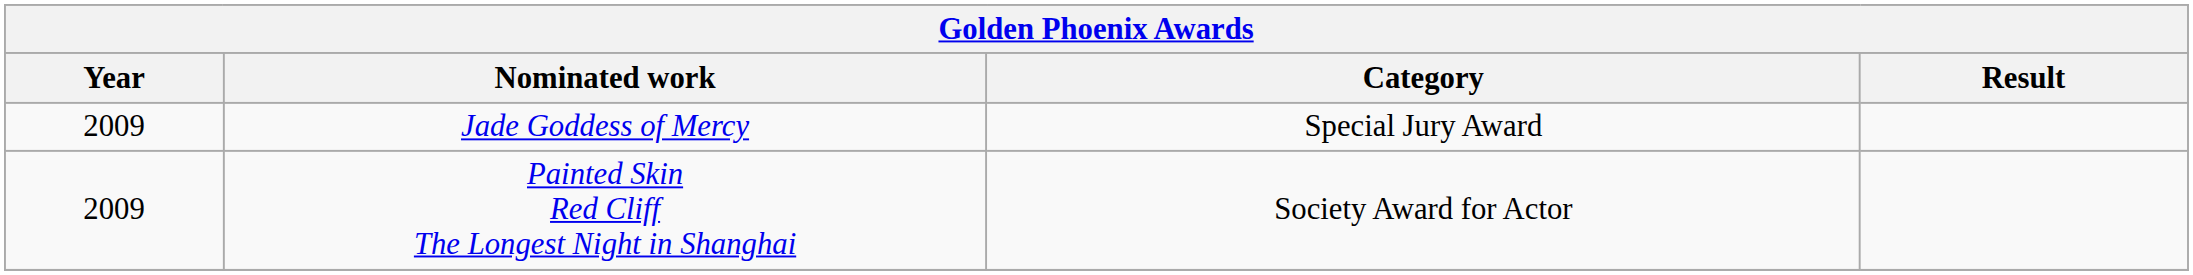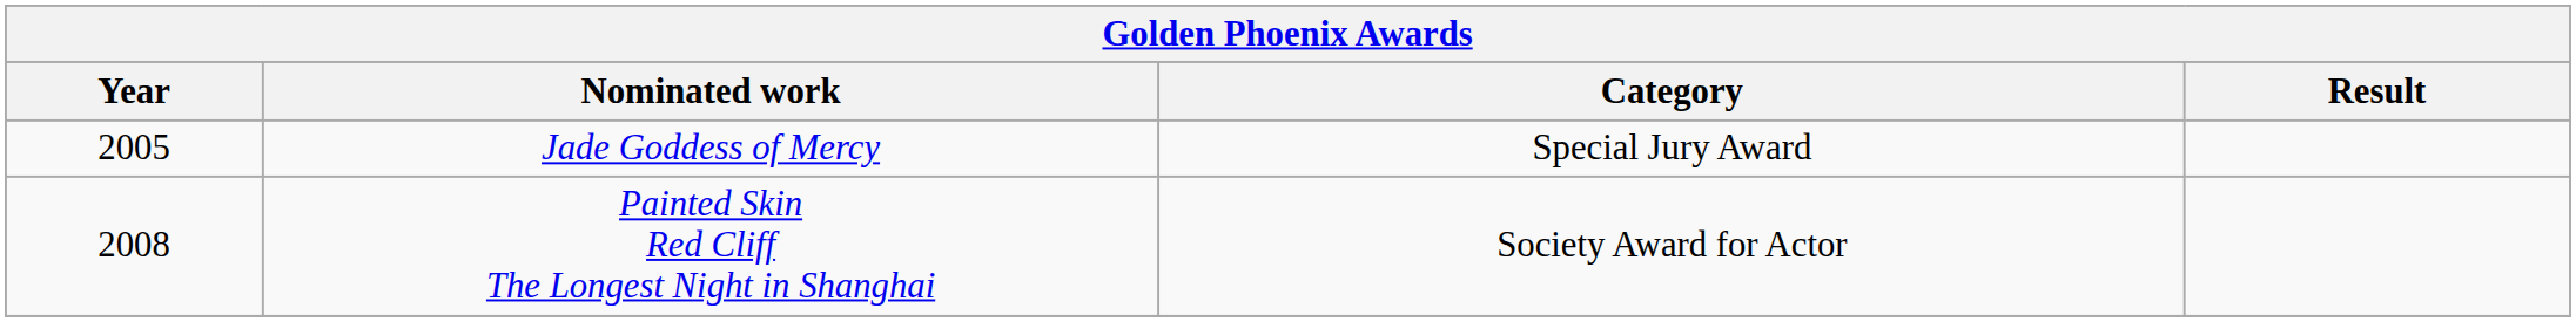 <table width="90%" class="wikitable">
 <tr>
 <th colspan="4" align="center"><a href='#'>Golden Phoenix Awards</a></th>
 </tr>
 <tr>
 <th width="10%">Year</th>
 <th width="35%">Nominated work</th>
 <th width="40%">Category</th>
 <th width="15%">Result</th>
 </tr>
 <tr>
-<td align="center">2009</td>
+<td align="center">2005</td>
 <td align="center"><em><a href='#'>Jade Goddess of Mercy</a></em></td>
 <td align="center">Special Jury Award</td>
 <td></td>
 </tr>
 <tr>
-<td align="center">2009</td>
+<td align="center">2008</td>
 <td align="center"><em><a href='#'>Painted Skin</a></em><br><em><a href='#'>Red Cliff</a></em><br><em><a href='#'>The Longest Night in Shanghai</a></em></td>
 <td align="center">Society Award for Actor</td>
 <td></td>
 </tr>
 <tr>
 </tr>
 </table>
